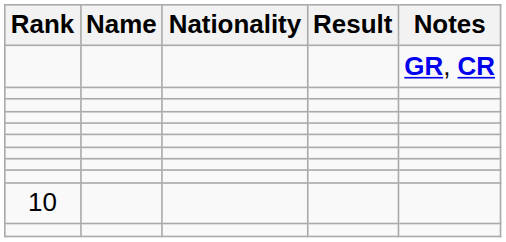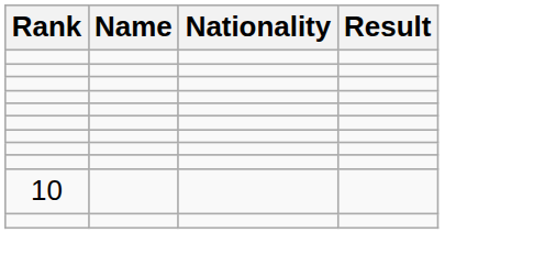 <table class="wikitable sortable" style="text-align:center">
 <tr>
 <th>Rank</th>
 <th>Name</th>
 <th>Nationality</th>
 <th>Result</th>
-<th>Notes</th>
 </tr>
 <tr>
 <td></td>
 <td align=left></td>
 <td align=left></td>
-<td></td>
-<td><strong><a href='#'>GR</a></strong>, <strong><a href='#'>CR</a></strong></td>
-</tr>
-<tr>
-<td></td>
-<td align=left></td>
-<td align=left></td>
-<td></td>
 <td></td>
 </tr>
 <tr>
 <td></td>
 <td align=left></td>
 <td align=left></td>
 <td></td>
+</tr>
+<tr>
+<td></td>
+<td align=left></td>
+<td align=left></td>
 <td></td>
 </tr>
 <tr>
 <td></td>
 <td align=left></td>
 <td align=left></td>
 <td></td>
+</tr>
+<tr>
+<td></td>
+<td align=left></td>
+<td align=left></td>
 <td></td>
 </tr>
 <tr>
 <td></td>
 <td align=left></td>
 <td align=left></td>
 <td></td>
+</tr>
+<tr>
+<td></td>
+<td align=left></td>
+<td align=left></td>
 <td></td>
 </tr>
 <tr>
 <td></td>
 <td align=left></td>
 <td align=left></td>
 <td></td>
+</tr>
+<tr>
+<td></td>
+<td align=left></td>
+<td align=left></td>
+<td></td>
+</tr>
+<tr>
+<td>10</td>
+<td align=left></td>
+<td align=left></td>
 <td></td>
 </tr>
 <tr>
 <td></td>
 <td align=left></td>
 <td align=left></td>
 <td></td>
-<td></td>
-</tr>
-<tr>
-<td></td>
-<td align=left></td>
-<td align=left></td>
-<td></td>
-<td></td>
-</tr>
-<tr>
-<td></td>
-<td align=left></td>
-<td align=left></td>
-<td></td>
-<td></td>
-</tr>
-<tr>
-<td>10</td>
-<td align=left></td>
-<td align=left></td>
-<td></td>
-<td></td>
-</tr>
-<tr>
-<td></td>
-<td align=left></td>
-<td align=left></td>
-<td></td>
-<td></td>
 </tr>
 </table>
